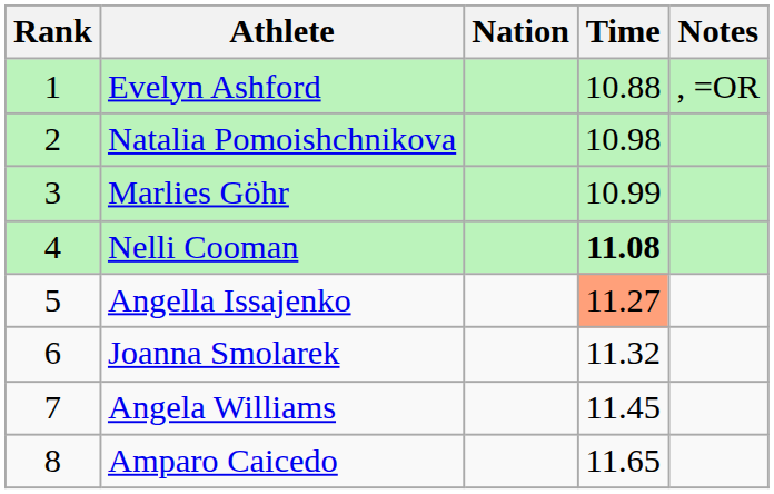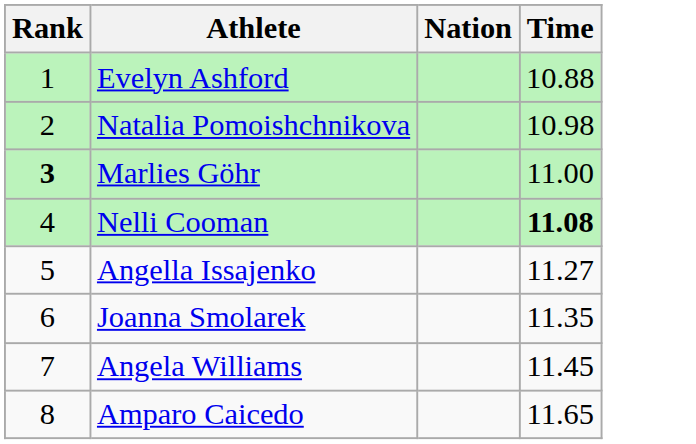 <table class="wikitable sortable" style="text-align:center">
 <tr>
 <th>Rank</th>
 <th>Athlete</th>
 <th>Nation</th>
 <th>Time</th>
-<th>Notes</th>
 </tr>
 <tr style="background:#bbf3bb;">
 <td>1</td>
 <td align=left><a href='#'>Evelyn Ashford</a></td>
 <td align=left></td>
 <td>10.88</td>
-<td>, =OR</td>
 </tr>
 <tr style="background:#bbf3bb;">
 <td>2</td>
 <td align=left><a href='#'>Natalia Pomoishchnikova</a></td>
 <td align=left></td>
 <td>10.98</td>
-<td></td>
 </tr>
 <tr style="background:#bbf3bb;">
-<td>3</td>
+<td><strong>3</strong></td>
 <td align=left><a href='#'>Marlies Göhr</a></td>
 <td align=left></td>
-<td>10.99</td>
-<td></td>
+<td>11.00</td>
 </tr>
 <tr style="background:#bbf3bb;">
 <td>4</td>
 <td align=left><a href='#'>Nelli Cooman</a></td>
 <td align=left></td>
 <td><strong>11.08</strong></td>
-<td></td>
 </tr>
 <tr>
 <td>5</td>
 <td align=left><a href='#'>Angella Issajenko</a></td>
 <td align=left></td>
-<td style="background: lightsalmon;">11.27</td>
-<td></td>
+<td>11.27</td>
 </tr>
 <tr>
 <td>6</td>
 <td align=left><a href='#'>Joanna Smolarek</a></td>
 <td align=left></td>
-<td>11.32</td>
-<td></td>
+<td>11.35</td>
 </tr>
 <tr>
 <td>7</td>
 <td align=left><a href='#'>Angela Williams</a></td>
 <td align=left></td>
 <td>11.45</td>
-<td></td>
 </tr>
 <tr>
 <td>8</td>
 <td align=left><a href='#'>Amparo Caicedo</a></td>
 <td align=left></td>
 <td>11.65</td>
-<td></td>
 </tr>
 </table>
